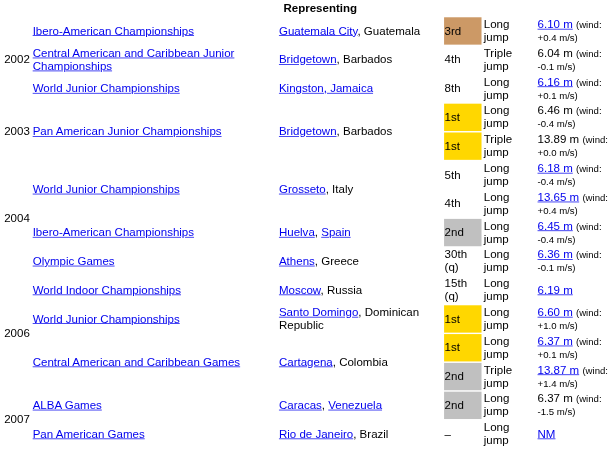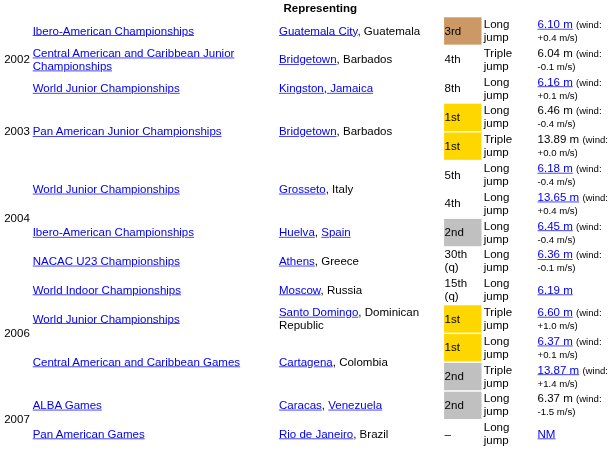 <table>
 <tr>
 <th colspan="6">Representing </th>
 </tr>
 <tr>
 <td rowspan=3>2002</td>
 <td><a href='#'>Ibero-American Championships</a></td>
 <td><a href='#'>Guatemala City</a>, Guatemala</td>
 <td bgcolor=cc9966>3rd</td>
 <td>Long jump</td>
 <td><a href='#'>6.10 m</a> <small>(wind: +0.4 m/s)</small></td>
 </tr>
 <tr>
 <td><a href='#'>Central American and Caribbean Junior Championships</a></td>
 <td><a href='#'>Bridgetown</a>, Barbados</td>
 <td>4th</td>
 <td>Triple jump</td>
 <td>6.04 m <small>(wind: -0.1 m/s)</small></td>
 </tr>
 <tr>
 <td><a href='#'>World Junior Championships</a></td>
 <td><a href='#'>Kingston, Jamaica</a></td>
 <td>8th</td>
 <td>Long jump</td>
 <td><a href='#'>6.16 m</a> <small>(wind: +0.1 m/s)</small></td>
 </tr>
 <tr>
 <td rowspan=2>2003</td>
 <td rowspan=2><a href='#'>Pan American Junior Championships</a></td>
 <td rowspan=2><a href='#'>Bridgetown</a>, Barbados</td>
 <td bgcolor="gold">1st</td>
 <td>Long jump</td>
 <td>6.46 m <small>(wind: -0.4 m/s)</small></td>
 </tr>
 <tr>
 <td bgcolor="gold">1st</td>
 <td>Triple jump</td>
 <td>13.89 m <small>(wind: +0.0 m/s)</small></td>
 </tr>
 <tr>
 <td rowspan=4>2004</td>
 <td rowspan=2><a href='#'>World Junior Championships</a></td>
 <td rowspan=2><a href='#'>Grosseto</a>, Italy</td>
 <td>5th</td>
 <td>Long jump</td>
 <td><a href='#'>6.18 m</a> <small>(wind: -0.4 m/s)</small></td>
 </tr>
 <tr>
 <td>4th</td>
 <td>Long jump</td>
 <td><a href='#'>13.65 m</a> <small>(wind: +0.4 m/s)</small></td>
 </tr>
 <tr>
 <td><a href='#'>Ibero-American Championships</a></td>
 <td><a href='#'>Huelva</a>, <a href='#'>Spain</a></td>
 <td bgcolor=silver>2nd</td>
 <td>Long jump</td>
 <td><a href='#'>6.45 m</a> <small>(wind: -0.4 m/s)</small></td>
 </tr>
 <tr>
-<td><a href='#'>Olympic Games</a></td>
+<td><a href='#'>NACAC U23 Championships</a></td>
 <td><a href='#'>Athens</a>, Greece</td>
 <td>30th (q)</td>
 <td>Long jump</td>
 <td><a href='#'>6.36 m</a> <small>(wind: -0.1 m/s)</small></td>
 </tr>
 <tr>
 <td rowspan=4>2006</td>
 <td><a href='#'>World Indoor Championships</a></td>
 <td><a href='#'>Moscow</a>, Russia</td>
 <td>15th (q)</td>
 <td>Long jump</td>
 <td><a href='#'>6.19 m</a></td>
 </tr>
 <tr>
 <td><a href='#'>World Junior Championships</a></td>
 <td><a href='#'>Santo Domingo</a>, Dominican Republic</td>
 <td bgcolor="gold">1st</td>
-<td>Long jump</td>
+<td>Triple jump</td>
 <td><a href='#'>6.60 m</a> <small>(wind: +1.0 m/s)</small></td>
 </tr>
 <tr>
 <td rowspan=2><a href='#'>Central American and Caribbean Games</a></td>
 <td rowspan=2><a href='#'>Cartagena</a>, Colombia</td>
 <td bgcolor="gold">1st</td>
 <td>Long jump</td>
 <td><a href='#'>6.37 m</a> <small>(wind: +0.1 m/s)</small></td>
 </tr>
 <tr>
 <td bgcolor="silver">2nd</td>
 <td>Triple jump</td>
 <td><a href='#'>13.87 m</a> <small>(wind: +1.4 m/s)</small></td>
 </tr>
 <tr>
 <td rowspan=2>2007</td>
 <td><a href='#'>ALBA Games</a></td>
 <td><a href='#'>Caracas</a>, <a href='#'>Venezuela</a></td>
 <td bgcolor=silver>2nd</td>
 <td>Long jump</td>
 <td>6.37 m <small>(wind: -1.5 m/s)</small></td>
 </tr>
 <tr>
 <td><a href='#'>Pan American Games</a></td>
 <td><a href='#'>Rio de Janeiro</a>, Brazil</td>
 <td>–</td>
 <td>Long jump</td>
 <td><a href='#'>NM</a></td>
 </tr>
 </table>
